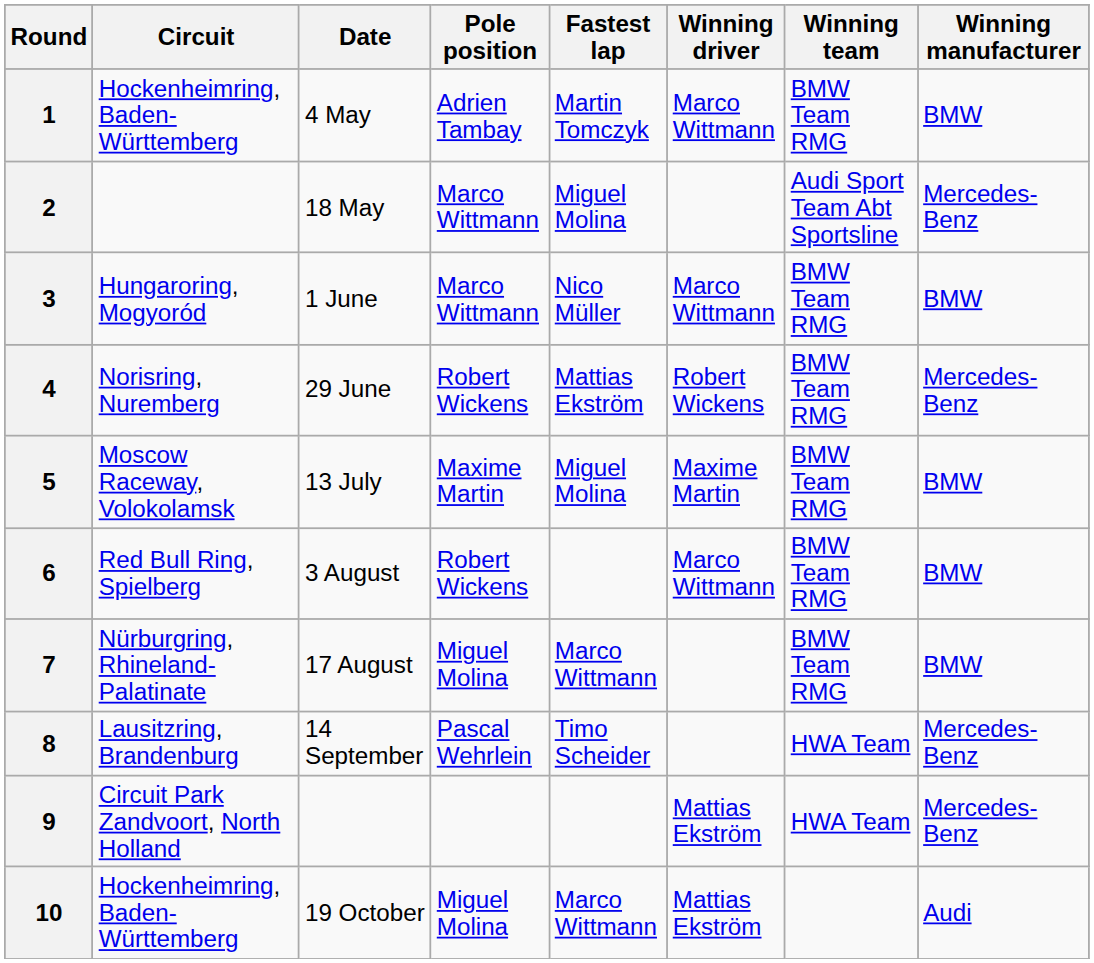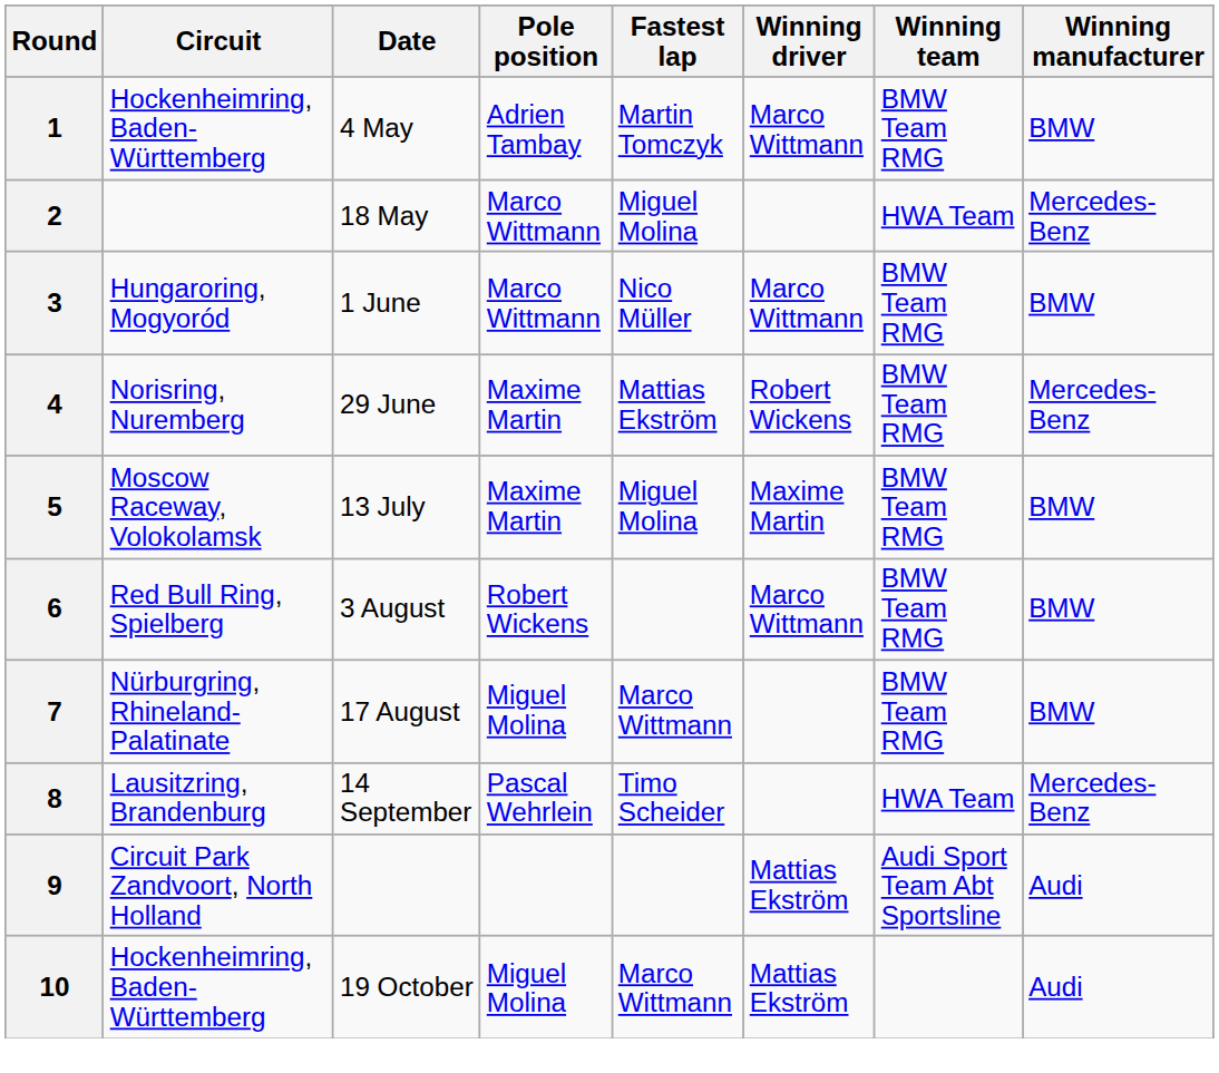 <table class="wikitable" border="1" style="font-size: 85%;">
 <tr>
 <th>Round</th>
 <th>Circuit</th>
 <th>Date</th>
 <th>Pole position</th>
 <th>Fastest lap</th>
 <th>Winning driver</th>
 <th>Winning team</th>
 <th>Winning manufacturer</th>
 </tr>
 <tr>
 <th>1</th>
 <td> <a href='#'>Hockenheimring</a>, <a href='#'>Baden-Württemberg</a></td>
 <td>4 May</td>
 <td> <a href='#'>Adrien Tambay</a></td>
 <td> <a href='#'>Martin Tomczyk</a></td>
 <td> <a href='#'>Marco Wittmann</a></td>
 <td><a href='#'>BMW Team RMG</a></td>
 <td><a href='#'>BMW</a></td>
 </tr>
 <tr>
 <th>2</th>
 <td></td>
 <td>18 May</td>
 <td> <a href='#'>Marco Wittmann</a></td>
 <td> <a href='#'>Miguel Molina</a></td>
 <td></td>
-<td><a href='#'>Audi Sport Team Abt Sportsline</a></td>
+<td><a href='#'>HWA Team</a></td>
 <td><a href='#'>Mercedes-Benz</a></td>
 </tr>
 <tr>
 <th>3</th>
 <td> <a href='#'>Hungaroring</a>, <a href='#'>Mogyoród</a></td>
 <td>1 June</td>
 <td> <a href='#'>Marco Wittmann</a></td>
 <td> <a href='#'>Nico Müller</a></td>
 <td> <a href='#'>Marco Wittmann</a></td>
 <td><a href='#'>BMW Team RMG</a></td>
 <td><a href='#'>BMW</a></td>
 </tr>
 <tr>
 <th>4</th>
 <td> <a href='#'>Norisring</a>, <a href='#'>Nuremberg</a></td>
 <td>29 June</td>
-<td> <a href='#'>Robert Wickens</a></td>
+<td> <a href='#'>Maxime Martin</a></td>
 <td> <a href='#'>Mattias Ekström</a></td>
 <td> <a href='#'>Robert Wickens</a></td>
 <td><a href='#'>BMW Team RMG</a></td>
 <td><a href='#'>Mercedes-Benz</a></td>
 </tr>
 <tr>
 <th>5</th>
 <td> <a href='#'>Moscow Raceway</a>, <a href='#'>Volokolamsk</a></td>
 <td>13 July</td>
 <td> <a href='#'>Maxime Martin</a></td>
 <td> <a href='#'>Miguel Molina</a></td>
 <td> <a href='#'>Maxime Martin</a></td>
 <td><a href='#'>BMW Team RMG</a></td>
 <td><a href='#'>BMW</a></td>
 </tr>
 <tr>
 <th>6</th>
 <td> <a href='#'>Red Bull Ring</a>, <a href='#'>Spielberg</a></td>
 <td>3 August</td>
 <td> <a href='#'>Robert Wickens</a></td>
 <td></td>
 <td> <a href='#'>Marco Wittmann</a></td>
 <td><a href='#'>BMW Team RMG</a></td>
 <td><a href='#'>BMW</a></td>
 </tr>
 <tr>
 <th>7</th>
 <td>  <a href='#'>Nürburgring</a>, <a href='#'>Rhineland-Palatinate</a></td>
 <td>17 August</td>
 <td> <a href='#'>Miguel Molina</a></td>
 <td> <a href='#'>Marco Wittmann</a></td>
 <td></td>
 <td><a href='#'>BMW Team RMG</a></td>
 <td><a href='#'>BMW</a></td>
 </tr>
 <tr>
 <th>8</th>
 <td> <a href='#'>Lausitzring</a>, <a href='#'>Brandenburg</a></td>
 <td>14 September</td>
 <td> <a href='#'>Pascal Wehrlein</a></td>
 <td> <a href='#'>Timo Scheider</a></td>
 <td></td>
 <td><a href='#'>HWA Team</a></td>
 <td><a href='#'>Mercedes-Benz</a></td>
 </tr>
 <tr>
 <th>9</th>
 <td> <a href='#'>Circuit Park Zandvoort</a>, <a href='#'>North Holland</a></td>
 <td></td>
 <td></td>
 <td></td>
 <td> <a href='#'>Mattias Ekström</a></td>
-<td><a href='#'>HWA Team</a></td>
-<td><a href='#'>Mercedes-Benz</a></td>
+<td><a href='#'>Audi Sport Team Abt Sportsline</a></td>
+<td><a href='#'>Audi</a></td>
 </tr>
 <tr>
 <th>10</th>
 <td> <a href='#'>Hockenheimring</a>, <a href='#'>Baden-Württemberg</a></td>
 <td>19 October</td>
 <td> <a href='#'>Miguel Molina</a></td>
 <td> <a href='#'>Marco Wittmann</a></td>
 <td> <a href='#'>Mattias Ekström</a></td>
 <td></td>
 <td><a href='#'>Audi</a></td>
 </tr>
 </table>
